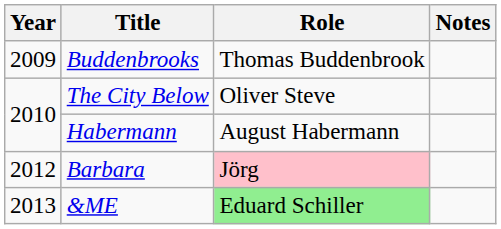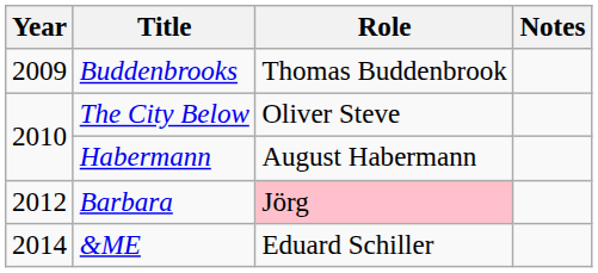 <table class="wikitable sortable">
 <tr>
 <th>Year</th>
 <th>Title</th>
 <th>Role</th>
 <th class="unsortable">Notes</th>
 </tr>
 <tr>
 <td>2009</td>
 <td><em><a href='#'>Buddenbrooks</a></em></td>
 <td>Thomas Buddenbrook</td>
 <td></td>
 </tr>
 <tr>
 <td rowspan=2>2010</td>
 <td><em><a href='#'>The City Below</a></em></td>
 <td>Oliver Steve</td>
 <td></td>
 </tr>
 <tr>
 <td><em><a href='#'>Habermann</a></em></td>
 <td>August Habermann</td>
 <td></td>
 </tr>
 <tr>
 <td>2012</td>
 <td><em><a href='#'>Barbara</a></em></td>
 <td style="background: pink;">Jörg</td>
 <td></td>
 </tr>
 <tr>
-<td>2013</td>
+<td>2014</td>
 <td><em><a href='#'>&ME</a></em></td>
-<td style="background: lightgreen;">Eduard Schiller</td>
+<td>Eduard Schiller</td>
 <td></td>
 </tr>
 </table>
